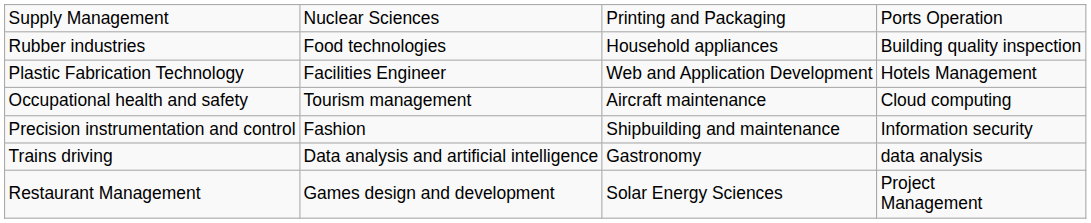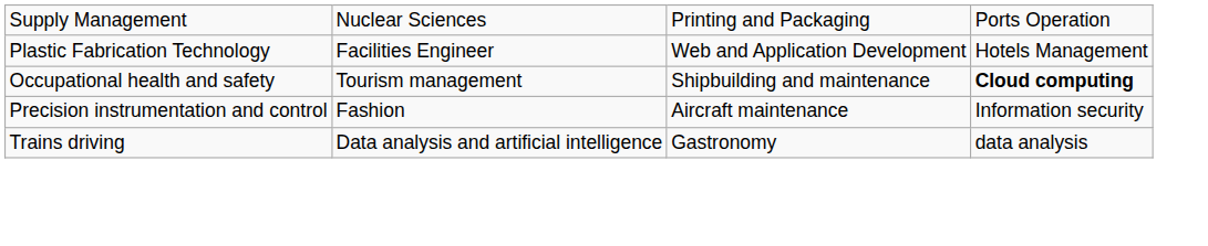 <table class="wikitable">
 <tr>
 <td>Supply  Management</td>
 <td>Nuclear Sciences</td>
 <td>Printing and Packaging</td>
 <td>Ports  Operation</td>
-</tr>
-<tr>
-<td>Rubber industries</td>
-<td>Food technologies</td>
-<td>Household appliances</td>
-<td>Building quality inspection</td>
 </tr>
 <tr>
 <td>Plastic Fabrication Technology</td>
 <td>Facilities Engineer</td>
 <td>Web and Application Development</td>
 <td>Hotels  Management</td>
 </tr>
 <tr>
 <td>Occupational health and safety</td>
 <td>Tourism management</td>
-<td>Aircraft maintenance</td>
-<td>Cloud computing</td>
+<td>Shipbuilding and maintenance</td>
+<td><strong>Cloud computing</strong></td>
 </tr>
 <tr>
 <td>Precision instrumentation and control</td>
 <td>Fashion</td>
-<td>Shipbuilding and maintenance</td>
+<td>Aircraft maintenance</td>
 <td>Information security</td>
 </tr>
 <tr>
 <td>Trains  driving</td>
 <td>Data analysis and artificial  intelligence</td>
 <td>Gastronomy</td>
 <td>data analysis</td>
 </tr>
-<tr>
-<td>Restaurant Management</td>
-<td>Games  design and development</td>
-<td>Solar Energy Sciences</td>
-<td>Project<br>Management</td>
-</tr>
 </table>
